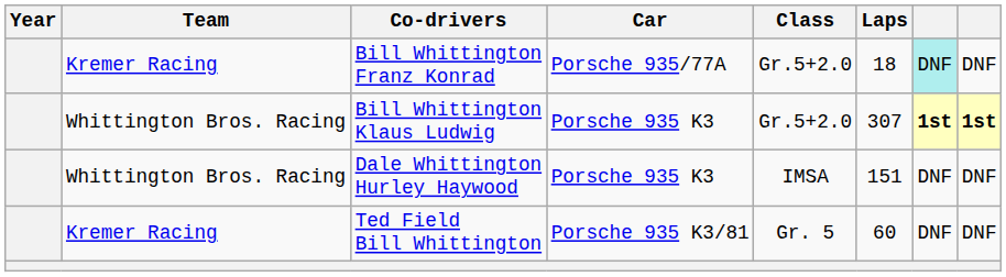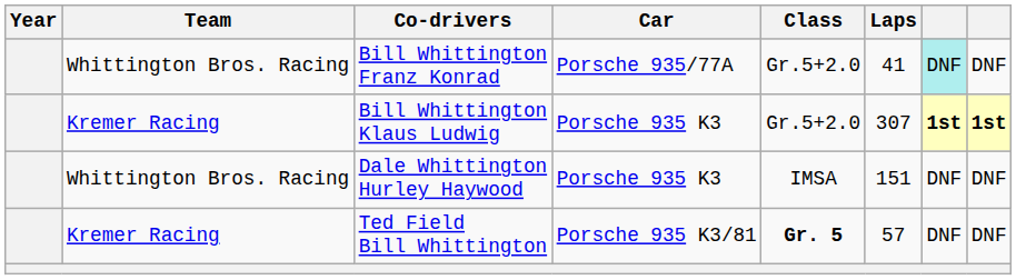 <table class="wikitable" style="text-align:center; font-size:90%">
 <tr>
 <th>Year</th>
 <th>Team</th>
 <th>Co-drivers</th>
 <th>Car</th>
 <th>Class</th>
 <th>Laps</th>
 <th></th>
 <th></th>
 </tr>
 <tr>
 <th></th>
-<td align="left"> <a href='#'>Kremer Racing</a></td>
+<td align="left"> Whittington Bros. Racing</td>
 <td align="left"> <a href='#'>Bill Whittington</a><br> <a href='#'>Franz Konrad</a></td>
 <td align="left"><a href='#'>Porsche 935</a>/77A</td>
 <td>Gr.5+2.0</td>
-<td>18</td>
+<td>41</td>
 <td style="background: paleturquoise;">DNF</td>
 <td>DNF</td>
 </tr>
 <tr>
 <th></th>
-<td align="left"> Whittington Bros. Racing</td>
+<td align="left"> <a href='#'>Kremer Racing</a></td>
 <td align="left"> <a href='#'>Bill Whittington</a><br> <a href='#'>Klaus Ludwig</a></td>
 <td align="left"><a href='#'>Porsche 935</a> K3</td>
 <td>Gr.5+2.0</td>
 <td>307</td>
 <td style="background:#FFFFBF;"><strong>1st</strong></td>
 <td style="background:#FFFFBF;"><strong>1st</strong></td>
 </tr>
 <tr>
 <th></th>
 <td align="left"> Whittington Bros. Racing</td>
 <td align="left"> <a href='#'>Dale Whittington</a><br> <a href='#'>Hurley Haywood</a></td>
 <td align="left"><a href='#'>Porsche 935</a> K3</td>
 <td>IMSA</td>
 <td>151</td>
 <td>DNF</td>
 <td>DNF</td>
 </tr>
 <tr>
 <th></th>
 <td align="left"> <a href='#'>Kremer Racing</a></td>
 <td align="left"> <a href='#'>Ted Field</a><br> <a href='#'>Bill Whittington</a></td>
 <td align="left"><a href='#'>Porsche 935</a> K3/81</td>
-<td>Gr. 5</td>
-<td>60</td>
+<td><strong>Gr. 5</strong></td>
+<td>57</td>
 <td>DNF</td>
 <td>DNF</td>
 </tr>
 <tr>
 <th colspan="8"></th>
 </tr>
 </table>
